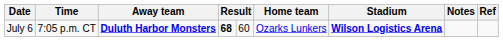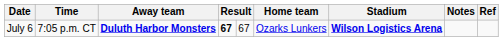 <table class="wikitable">
 <tr>
 <th>Date</th>
 <th>Time</th>
 <th>Away team</th>
 <th colspan="2">Result</th>
 <th>Home team</th>
 <th>Stadium</th>
 <th>Notes</th>
 <th>Ref</th>
 </tr>
 <tr>
 <td>July 6</td>
 <td>7:05 p.m. CT</td>
 <td><strong><a href='#'>Duluth Harbor Monsters</a></strong></td>
-<td><strong>68</strong></td>
-<td>60</td>
+<td><strong>67</strong></td>
+<td>67</td>
 <td><a href='#'>Ozarks Lunkers</a></td>
 <td><strong><a href='#'>Wilson Logistics Arena</a></strong></td>
 <td></td>
 <td></td>
 </tr>
 </table>
